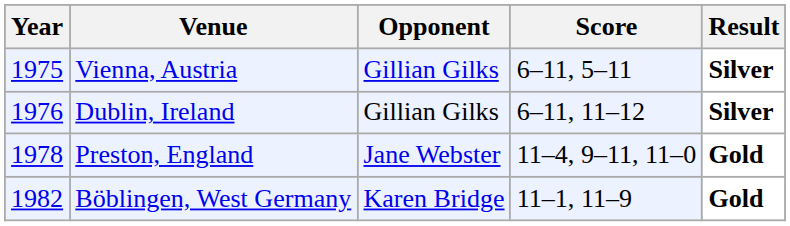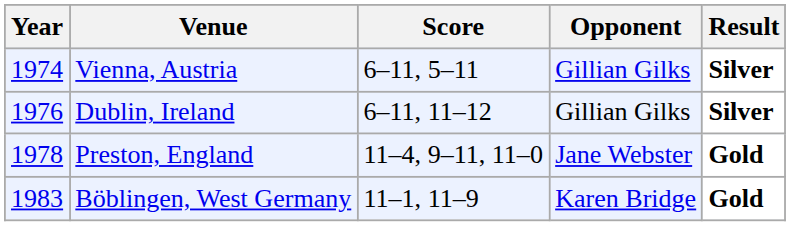 <table class="sortable wikitable" style="font-size: 90%;">
 <tr>
 <th>Year</th>
 <th>Venue</th>
+<th>Score</th>
 <th>Opponent</th>
-<th>Score</th>
 <th>Result</th>
 </tr>
 <tr style="background:#ECF2FF">
-<td align="center"><a href='#'>1975</a></td>
+<td align="center"><a href='#'>1974</a></td>
 <td align="left"><a href='#'>Vienna, Austria</a></td>
+<td align="left">6–11, 5–11</td>
 <td align="left"> <a href='#'>Gillian Gilks</a></td>
-<td align="left">6–11, 5–11</td>
 <td style="text-align:left; background:white"> <strong>Silver</strong></td>
 </tr>
 <tr style="background:#ECF2FF">
 <td align="center"><a href='#'>1976</a></td>
 <td align="left"><a href='#'>Dublin, Ireland</a></td>
+<td align="left">6–11, 11–12</td>
 <td align="left"> Gillian Gilks</td>
-<td align="left">6–11, 11–12</td>
 <td style="text-align:left; background:white"> <strong>Silver</strong></td>
 </tr>
 <tr style="background:#ECF2FF">
 <td align="center"><a href='#'>1978</a></td>
 <td align="left"><a href='#'>Preston, England</a></td>
+<td align="left">11–4, 9–11, 11–0</td>
 <td align="left"> <a href='#'>Jane Webster</a></td>
-<td align="left">11–4, 9–11, 11–0</td>
 <td style="text-align:left; background:white"> <strong>Gold</strong></td>
 </tr>
 <tr style="background:#ECF2FF">
-<td align="center"><a href='#'>1982</a></td>
+<td align="center"><a href='#'>1983</a></td>
 <td align="left"><a href='#'>Böblingen, West Germany</a></td>
+<td align="left">11–1, 11–9</td>
 <td align="left"> <a href='#'>Karen Bridge</a></td>
-<td align="left">11–1, 11–9</td>
 <td style="text-align:left; background:white"> <strong>Gold</strong></td>
 </tr>
 </table>
